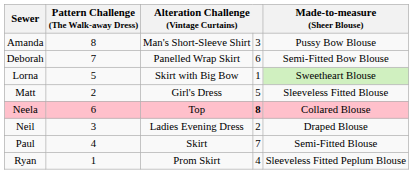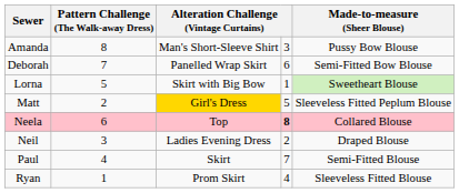 <table class="wikitable" style="text-align:center;">
 <tr>
 <th>Sewer</th>
 <th>Pattern Challenge<br><small>(The Walk-away Dress)</small></th>
 <th Colspan=2>Alteration Challenge<br><small>(Vintage Curtains)</small></th>
 <th>Made-to-measure<br><small>(Sheer Blouse)</small></th>
 </tr>
 <tr>
 <td>Amanda</td>
 <td>8</td>
 <td>Man's Short-Sleeve Shirt</td>
 <td>3</td>
 <td>Pussy Bow Blouse</td>
 </tr>
 <tr>
 <td>Deborah</td>
 <td>7</td>
 <td>Panelled Wrap Skirt</td>
 <td>6</td>
 <td>Semi-Fitted Bow Blouse</td>
 </tr>
 <tr>
 <td>Lorna</td>
 <td>5</td>
 <td>Skirt with Big Bow</td>
 <td>1</td>
 <td style="background:#d0f0c0">Sweetheart Blouse</td>
 </tr>
 <tr>
 <td>Matt</td>
 <td>2</td>
-<td>Girl's Dress</td>
+<td style="background: gold;">Girl's Dress</td>
 <td>5</td>
-<td>Sleeveless Fitted Blouse</td>
+<td>Sleeveless Fitted Peplum Blouse</td>
 </tr>
 <tr style="background:Pink">
 <td>Neela</td>
 <td>6</td>
 <td>Top</td>
 <td><strong>8</strong></td>
 <td>Collared Blouse</td>
 </tr>
 <tr>
 <td>Neil</td>
 <td>3</td>
 <td>Ladies Evening Dress</td>
 <td>2</td>
 <td>Draped Blouse</td>
 </tr>
 <tr>
 <td>Paul</td>
 <td>4</td>
 <td>Skirt</td>
 <td>7</td>
 <td>Semi-Fitted Blouse</td>
 </tr>
 <tr>
 <td>Ryan</td>
 <td>1</td>
 <td>Prom Skirt</td>
 <td>4</td>
-<td>Sleeveless Fitted Peplum Blouse</td>
+<td>Sleeveless Fitted Blouse</td>
 </tr>
 </table>
